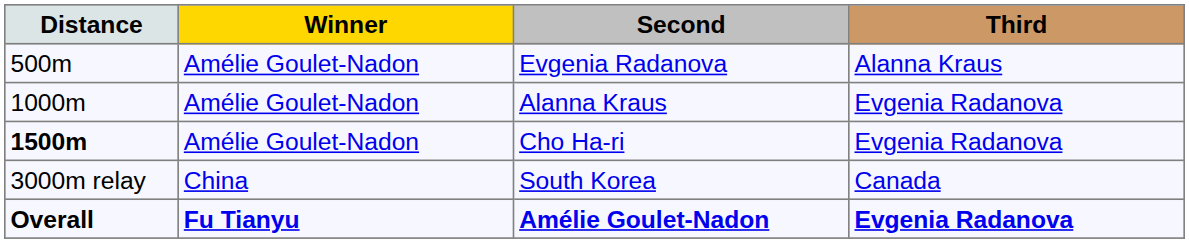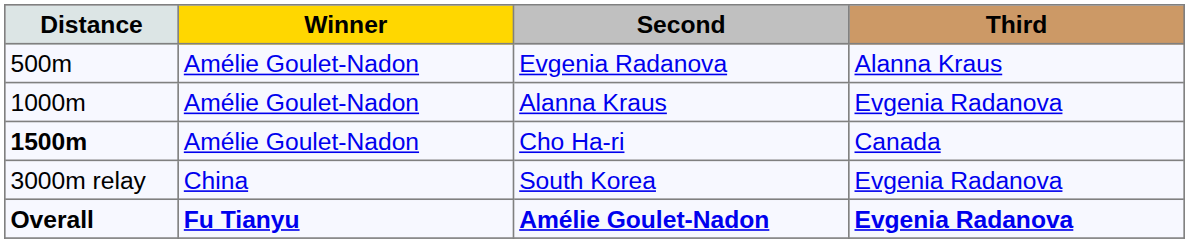 <table bgcolor="#f7f8ff" cellpadding="3" cellspacing="0" border="1" style="font-size: 95%; border: gray solid 1px; border-collapse: collapse;">
 <tr bgcolor="#CCCCCC">
 <td align="center" bgcolor="#DCE5E5" width="100"><strong>Distance</strong></td>
 <td align="center" bgcolor="gold" width="200"><strong>Winner</strong></td>
 <td align="center" bgcolor="silver" width="200"><strong>Second</strong></td>
 <td align="center" bgcolor="CC9966" width="200"><strong>Third</strong></td>
 </tr>
 <tr align="left">
 <td>500m</td>
 <td> <a href='#'>Amélie Goulet-Nadon</a></td>
 <td> <a href='#'>Evgenia Radanova</a></td>
 <td> <a href='#'>Alanna Kraus</a></td>
 </tr>
 <tr align="left">
 <td>1000m</td>
 <td> <a href='#'>Amélie Goulet-Nadon</a></td>
 <td> <a href='#'>Alanna Kraus</a></td>
 <td> <a href='#'>Evgenia Radanova</a></td>
 </tr>
 <tr align="left">
 <td><strong>1500m</strong></td>
 <td> <a href='#'>Amélie Goulet-Nadon</a></td>
 <td> <a href='#'>Cho Ha-ri</a></td>
-<td> <a href='#'>Evgenia Radanova</a></td>
+<td> <a href='#'>Canada</a></td>
 </tr>
 <tr align="left">
 <td>3000m relay</td>
 <td> <a href='#'>China</a></td>
 <td> <a href='#'>South Korea</a></td>
-<td> <a href='#'>Canada</a></td>
+<td> <a href='#'>Evgenia Radanova</a></td>
 </tr>
 <tr align="left">
 <td><strong>Overall</strong></td>
 <td> <strong><a href='#'>Fu Tianyu</a></strong></td>
 <td> <strong><a href='#'>Amélie Goulet-Nadon</a></strong></td>
 <td> <strong><a href='#'>Evgenia Radanova</a></strong></td>
 </tr>
 </table>
